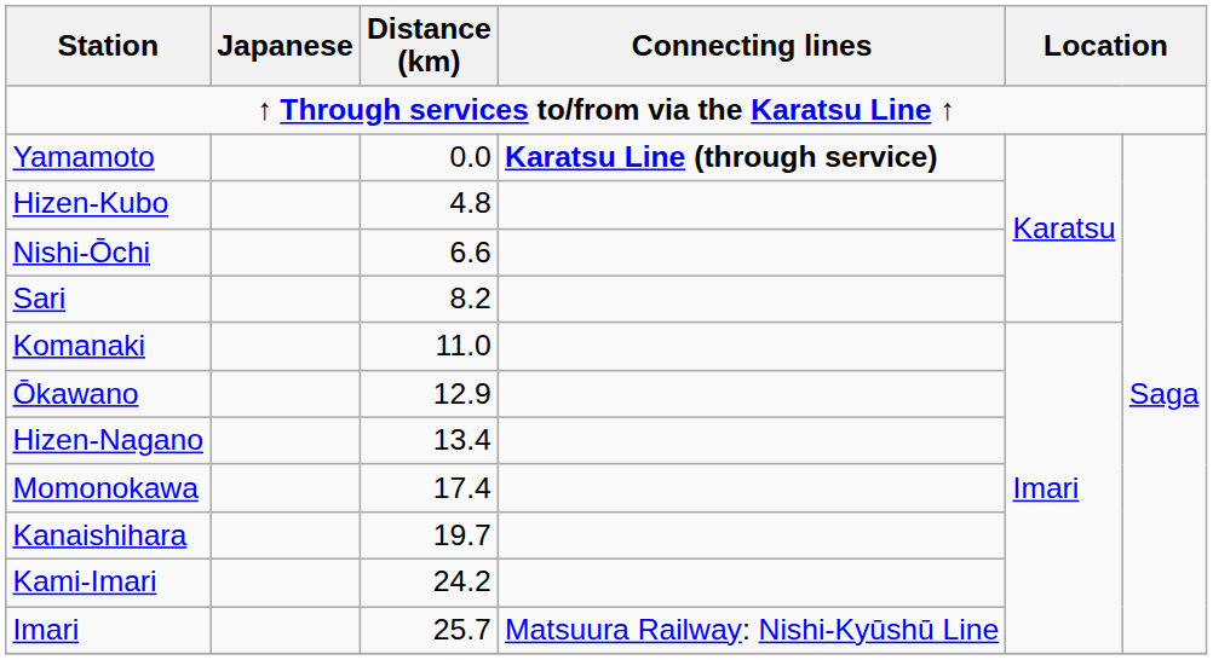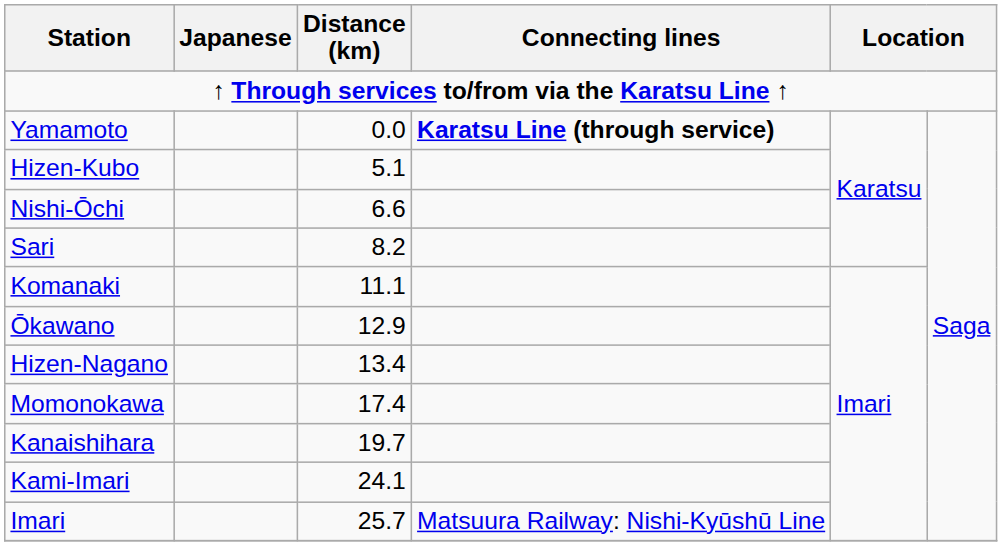 <table class=wikitable>
 <tr>
 <th>Station</th>
 <th>Japanese</th>
 <th>Distance<br>(km)</th>
 <th>Connecting lines</th>
 <th colspan="2">Location</th>
 </tr>
 <tr>
 <td colspan="6" align="center">↑ <strong><a href='#'>Through services</a> to/from  via the <a href='#'>Karatsu Line</a></strong> ↑</td>
 </tr>
 <tr>
 <td><a href='#'>Yamamoto</a></td>
 <td></td>
 <td align="right">0.0</td>
 <td><strong><a href='#'>Karatsu Line</a> (through service)</strong></td>
 <td rowspan="4"><a href='#'>Karatsu</a></td>
 <td rowspan="11"><a href='#'>Saga</a></td>
 </tr>
 <tr>
 <td><a href='#'>Hizen-Kubo</a></td>
 <td></td>
-<td align="right">4.8</td>
+<td align="right">5.1</td>
 <td> </td>
 </tr>
 <tr>
 <td><a href='#'>Nishi-Ōchi</a></td>
 <td></td>
 <td align="right">6.6</td>
 <td> </td>
 </tr>
 <tr>
 <td><a href='#'>Sari</a></td>
 <td></td>
 <td align="right">8.2</td>
 <td> </td>
 </tr>
 <tr>
 <td><a href='#'>Komanaki</a></td>
 <td></td>
-<td align="right">11.0</td>
+<td align="right">11.1</td>
 <td> </td>
 <td rowspan="7"><a href='#'>Imari</a></td>
 </tr>
 <tr>
 <td><a href='#'>Ōkawano</a></td>
 <td></td>
 <td align="right">12.9</td>
 <td> </td>
 </tr>
 <tr>
 <td><a href='#'>Hizen-Nagano</a></td>
 <td></td>
 <td align="right">13.4</td>
 <td> </td>
 </tr>
 <tr>
 <td><a href='#'>Momonokawa</a></td>
 <td></td>
 <td align="right">17.4</td>
 <td> </td>
 </tr>
 <tr>
 <td><a href='#'>Kanaishihara</a></td>
 <td></td>
 <td align="right">19.7</td>
 <td> </td>
 </tr>
 <tr>
 <td><a href='#'>Kami-Imari</a></td>
 <td></td>
-<td align="right">24.2</td>
+<td align="right">24.1</td>
 <td> </td>
 </tr>
 <tr>
 <td><a href='#'>Imari</a></td>
 <td></td>
 <td align="right">25.7</td>
 <td><a href='#'>Matsuura Railway</a>: <a href='#'>Nishi-Kyūshū Line</a></td>
 </tr>
 <tr>
 </tr>
 </table>
